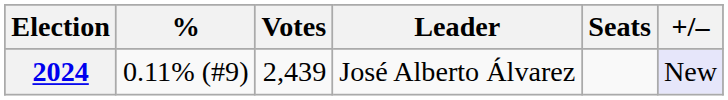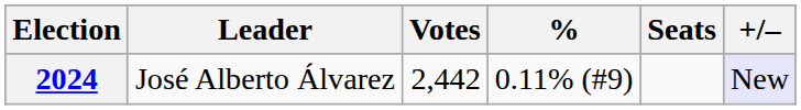 <table class=wikitable style="text-align: right;">
 <tr>
 <th>Election</th>
+<th>Leader</th>
+<th>Votes</th>
 <th>%</th>
-<th>Votes</th>
-<th>Leader</th>
 <th>Seats</th>
 <th>+/–</th>
 </tr>
 <tr>
 <th><a href='#'>2024</a></th>
+<td>José Alberto Álvarez</td>
+<td>2,442</td>
 <td>0.11% (#9)</td>
-<td>2,439</td>
-<td>José Alberto Álvarez</td>
 <td></td>
 <td style="background: lavender;">New</td>
 </tr>
 </table>
